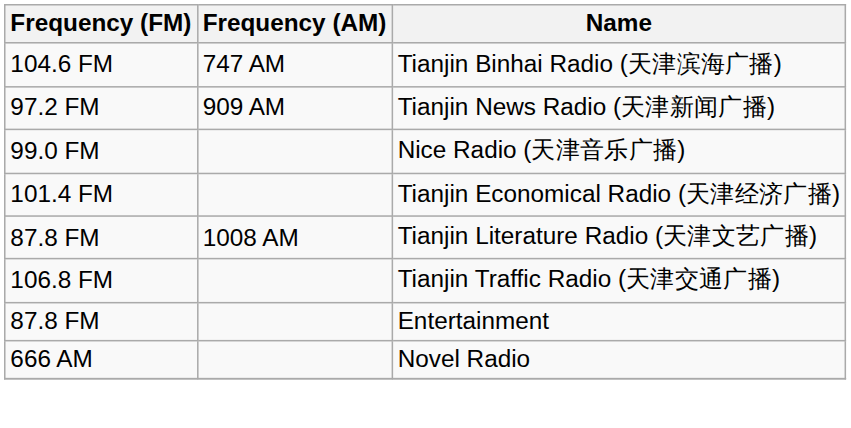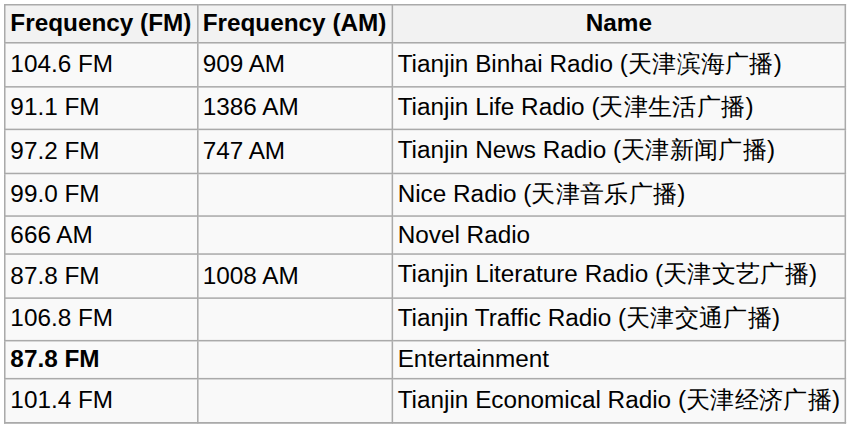 <table class="wikitable">
 <tr>
 <th>Frequency (FM)</th>
 <th>Frequency (AM)</th>
 <th>Name</th>
 </tr>
 <tr>
 <td>104.6 FM</td>
-<td>747 AM</td>
+<td>909 AM</td>
 <td>Tianjin Binhai Radio (天津滨海广播)</td>
 </tr>
 <tr>
+<td>91.1 FM</td>
+<td>1386 AM</td>
+<td>Tianjin Life Radio (天津生活广播)</td>
+</tr>
+<tr>
 <td>97.2 FM</td>
-<td>909 AM</td>
+<td>747 AM</td>
 <td>Tianjin News Radio (天津新闻广播)</td>
 </tr>
 <tr>
 <td>99.0 FM</td>
 <td></td>
 <td>Nice Radio (天津音乐广播)</td>
 </tr>
 <tr>
-<td>101.4 FM</td>
+<td>666 AM</td>
 <td></td>
-<td>Tianjin Economical Radio (天津经济广播)</td>
+<td>Novel Radio</td>
 </tr>
 <tr>
 <td>87.8 FM</td>
 <td>1008 AM</td>
 <td>Tianjin Literature Radio (天津文艺广播)</td>
 </tr>
 <tr>
 <td>106.8 FM</td>
 <td></td>
 <td>Tianjin Traffic Radio (天津交通广播)</td>
 </tr>
 <tr>
-<td>87.8 FM</td>
+<td><strong>87.8 FM</strong></td>
 <td></td>
 <td>Entertainment</td>
 </tr>
 <tr>
-<td>666 AM</td>
+<td>101.4 FM</td>
 <td></td>
-<td>Novel Radio</td>
+<td>Tianjin Economical Radio (天津经济广播)</td>
 </tr>
 <tr>
 </tr>
 </table>
